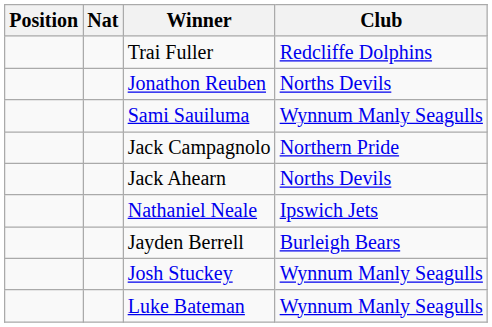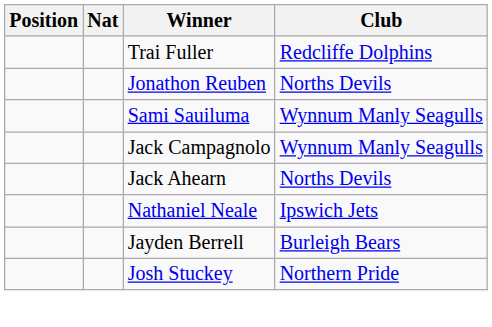 <table class="wikitable">
 <tr>
 <th>Position</th>
 <th>Nat</th>
 <th>Winner</th>
 <th>Club</th>
 </tr>
 <tr>
 <td></td>
 <td></td>
 <td>Trai Fuller</td>
 <td> <a href='#'>Redcliffe Dolphins</a></td>
 </tr>
 <tr>
 <td></td>
 <td></td>
 <td><a href='#'>Jonathon Reuben</a></td>
 <td> <a href='#'>Norths Devils</a></td>
 </tr>
 <tr>
 <td></td>
 <td></td>
 <td><a href='#'>Sami Sauiluma</a></td>
 <td> <a href='#'>Wynnum Manly Seagulls</a></td>
 </tr>
 <tr>
 <td></td>
 <td></td>
 <td>Jack Campagnolo</td>
-<td> <a href='#'>Northern Pride</a></td>
+<td> <a href='#'>Wynnum Manly Seagulls</a></td>
 </tr>
 <tr>
 <td></td>
 <td></td>
 <td>Jack Ahearn</td>
 <td> <a href='#'>Norths Devils</a></td>
 </tr>
 <tr>
 <td></td>
 <td></td>
 <td><a href='#'>Nathaniel Neale</a></td>
 <td> <a href='#'>Ipswich Jets</a></td>
 </tr>
 <tr>
 <td></td>
 <td></td>
 <td>Jayden Berrell</td>
 <td> <a href='#'>Burleigh Bears</a></td>
 </tr>
 <tr>
 <td></td>
 <td></td>
 <td><a href='#'>Josh Stuckey</a></td>
-<td> <a href='#'>Wynnum Manly Seagulls</a></td>
-</tr>
-<tr>
-<td></td>
-<td></td>
-<td><a href='#'>Luke Bateman</a></td>
-<td> <a href='#'>Wynnum Manly Seagulls</a></td>
+<td> <a href='#'>Northern Pride</a></td>
 </tr>
 </table>
